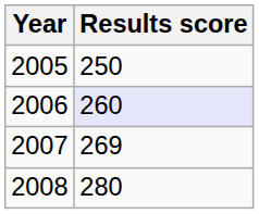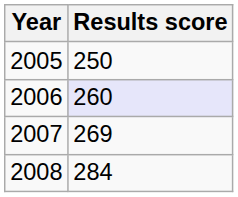 <table class="wikitable" border="1">
 <tr>
 <th>Year</th>
 <th>Results score</th>
 </tr>
 <tr>
 <td>2005</td>
 <td>250</td>
 </tr>
 <tr>
 <td>2006</td>
 <td style="background: lavender;">260</td>
 </tr>
 <tr>
 <td>2007</td>
 <td>269</td>
 </tr>
 <tr>
 <td>2008</td>
-<td>280</td>
+<td>284</td>
 </tr>
 </table>
